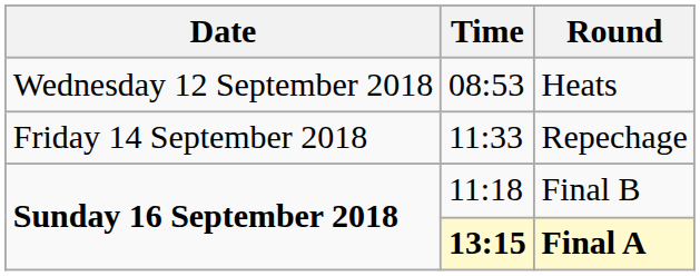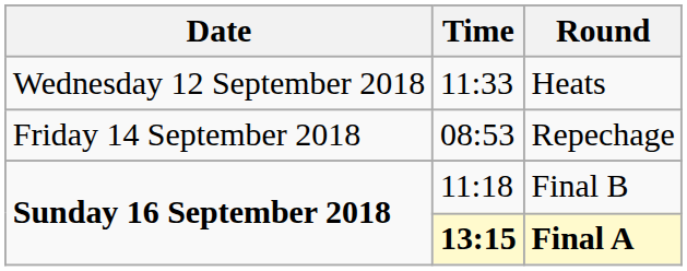 <table class="wikitable">
 <tr>
 <th>Date</th>
 <th>Time</th>
 <th>Round</th>
 </tr>
 <tr>
 <td>Wednesday 12 September 2018</td>
-<td>08:53</td>
+<td>11:33</td>
 <td>Heats</td>
 </tr>
 <tr>
 <td>Friday 14 September 2018</td>
-<td>11:33</td>
+<td>08:53</td>
 <td>Repechage</td>
 </tr>
 <tr>
 <td rowspan=2><strong>Sunday 16 September 2018</strong></td>
 <td>11:18</td>
 <td>Final B</td>
 </tr>
 <tr>
 <td style=background:lemonchiffon><strong>13:15</strong></td>
 <td style=background:lemonchiffon><strong>Final A</strong></td>
 </tr>
 </table>
